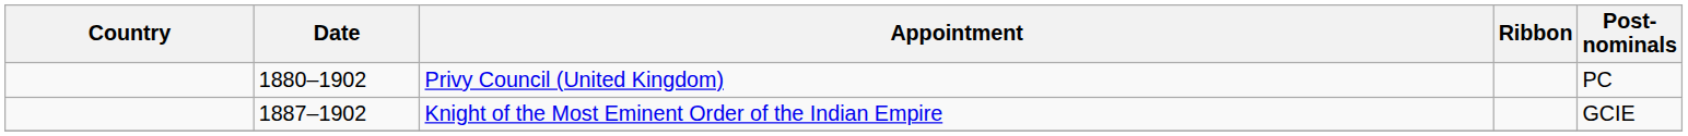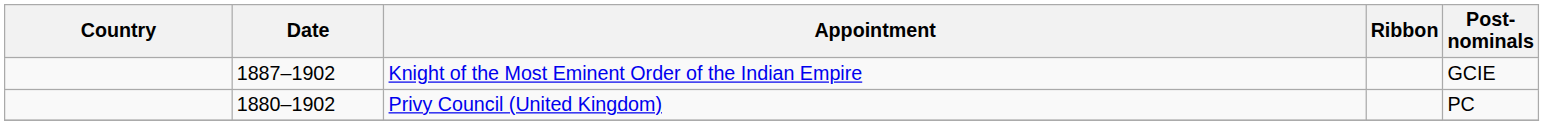 <table class="wikitable">
 <tr>
 <th style="width:15%;">Country</th>
 <th style="width:10%;">Date</th>
 <th style="width:65%;">Appointment</th>
 <th style="width:5%;">Ribbon</th>
 <th style="width:5%;">Post-nominals</th>
 </tr>
 <tr>
 <td></td>
+<td>1887–1902</td>
+<td><a href='#'>Knight of the Most Eminent Order of the Indian Empire</a></td>
+<td></td>
+<td>GCIE</td>
+</tr>
+<tr>
+<td></td>
 <td>1880–1902</td>
 <td><a href='#'>Privy Council (United Kingdom)</a></td>
 <td></td>
 <td>PC</td>
 </tr>
 <tr>
-<td></td>
-<td>1887–1902</td>
-<td><a href='#'>Knight of the Most Eminent Order of the Indian Empire</a></td>
-<td></td>
-<td>GCIE</td>
-</tr>
-<tr>
 </tr>
 </table>
